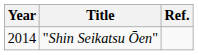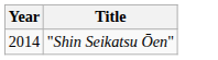 <table class="wikitable">
 <tr>
 <th>Year</th>
 <th>Title</th>
-<th>Ref.</th>
 </tr>
 <tr>
 <td>2014</td>
 <td>"<em>Shin Seikatsu Ōen</em>"</td>
-<td></td>
 </tr>
 </table>
